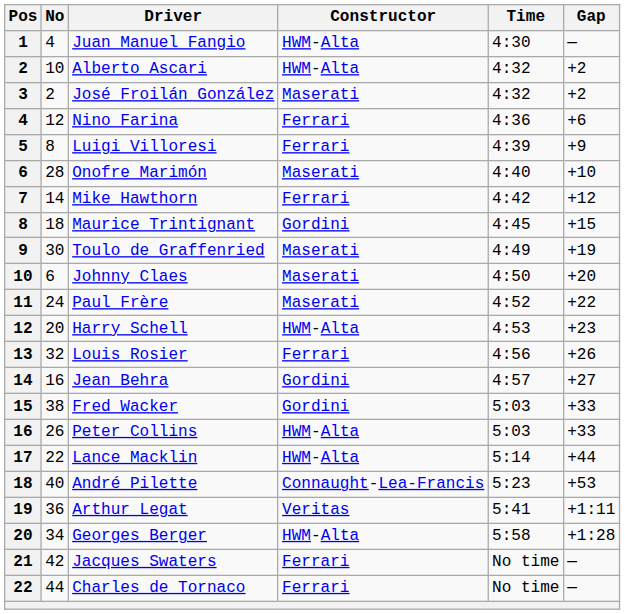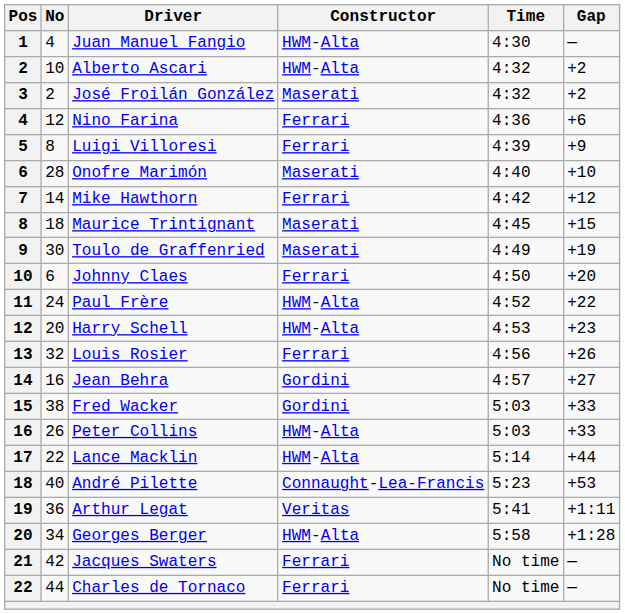 <table class="wikitable sortable" style="font-size: 95%;">
 <tr>
 <th>Pos</th>
 <th>No</th>
 <th>Driver</th>
 <th>Constructor</th>
 <th>Time</th>
 <th>Gap</th>
 </tr>
 <tr>
 <th>1</th>
 <td>4</td>
 <td> <a href='#'>Juan Manuel Fangio</a></td>
 <td><a href='#'>HWM</a>-<a href='#'>Alta</a></td>
 <td>4:30</td>
 <td>—</td>
 </tr>
 <tr>
 <th>2</th>
 <td>10</td>
 <td> <a href='#'>Alberto Ascari</a></td>
 <td><a href='#'>HWM</a>-<a href='#'>Alta</a></td>
 <td>4:32</td>
 <td>+2</td>
 </tr>
 <tr>
 <th>3</th>
 <td>2</td>
 <td> <a href='#'>José Froilán González</a></td>
 <td><a href='#'>Maserati</a></td>
 <td>4:32</td>
 <td>+2</td>
 </tr>
 <tr>
 <th>4</th>
 <td>12</td>
 <td> <a href='#'>Nino Farina</a></td>
 <td><a href='#'>Ferrari</a></td>
 <td>4:36</td>
 <td>+6</td>
 </tr>
 <tr>
 <th>5</th>
 <td>8</td>
 <td> <a href='#'>Luigi Villoresi</a></td>
 <td><a href='#'>Ferrari</a></td>
 <td>4:39</td>
 <td>+9</td>
 </tr>
 <tr>
 <th>6</th>
 <td>28</td>
 <td> <a href='#'>Onofre Marimón</a></td>
 <td><a href='#'>Maserati</a></td>
 <td>4:40</td>
 <td>+10</td>
 </tr>
 <tr>
 <th>7</th>
 <td>14</td>
 <td> <a href='#'>Mike Hawthorn</a></td>
 <td><a href='#'>Ferrari</a></td>
 <td>4:42</td>
 <td>+12</td>
 </tr>
 <tr>
 <th>8</th>
 <td>18</td>
 <td> <a href='#'>Maurice Trintignant</a></td>
-<td><a href='#'>Gordini</a></td>
+<td><a href='#'>Maserati</a></td>
 <td>4:45</td>
 <td>+15</td>
 </tr>
 <tr>
 <th>9</th>
 <td>30</td>
 <td> <a href='#'>Toulo de Graffenried</a></td>
 <td><a href='#'>Maserati</a></td>
 <td>4:49</td>
 <td>+19</td>
 </tr>
 <tr>
 <th>10</th>
 <td>6</td>
 <td> <a href='#'>Johnny Claes</a></td>
-<td><a href='#'>Maserati</a></td>
+<td><a href='#'>Ferrari</a></td>
 <td>4:50</td>
 <td>+20</td>
 </tr>
 <tr>
 <th>11</th>
 <td>24</td>
 <td> <a href='#'>Paul Frère</a></td>
-<td><a href='#'>Maserati</a></td>
+<td><a href='#'>HWM</a>-<a href='#'>Alta</a></td>
 <td>4:52</td>
 <td>+22</td>
 </tr>
 <tr>
 <th>12</th>
 <td>20</td>
 <td> <a href='#'>Harry Schell</a></td>
 <td><a href='#'>HWM</a>-<a href='#'>Alta</a></td>
 <td>4:53</td>
 <td>+23</td>
 </tr>
 <tr>
 <th>13</th>
 <td>32</td>
 <td> <a href='#'>Louis Rosier</a></td>
 <td><a href='#'>Ferrari</a></td>
 <td>4:56</td>
 <td>+26</td>
 </tr>
 <tr>
 <th>14</th>
 <td>16</td>
 <td> <a href='#'>Jean Behra</a></td>
 <td><a href='#'>Gordini</a></td>
 <td>4:57</td>
 <td>+27</td>
 </tr>
 <tr>
 <th>15</th>
 <td>38</td>
 <td> <a href='#'>Fred Wacker</a></td>
 <td><a href='#'>Gordini</a></td>
 <td>5:03</td>
 <td>+33</td>
 </tr>
 <tr>
 <th>16</th>
 <td>26</td>
 <td> <a href='#'>Peter Collins</a></td>
 <td><a href='#'>HWM</a>-<a href='#'>Alta</a></td>
 <td>5:03</td>
 <td>+33</td>
 </tr>
 <tr>
 <th>17</th>
 <td>22</td>
 <td> <a href='#'>Lance Macklin</a></td>
 <td><a href='#'>HWM</a>-<a href='#'>Alta</a></td>
 <td>5:14</td>
 <td>+44</td>
 </tr>
 <tr>
 <th>18</th>
 <td>40</td>
 <td> <a href='#'>André Pilette</a></td>
 <td><a href='#'>Connaught</a>-<a href='#'>Lea-Francis</a></td>
 <td>5:23</td>
 <td>+53</td>
 </tr>
 <tr>
 <th>19</th>
 <td>36</td>
 <td> <a href='#'>Arthur Legat</a></td>
 <td><a href='#'>Veritas</a></td>
 <td>5:41</td>
 <td>+1:11</td>
 </tr>
 <tr>
 <th>20</th>
 <td>34</td>
 <td> <a href='#'>Georges Berger</a></td>
 <td><a href='#'>HWM</a>-<a href='#'>Alta</a></td>
 <td>5:58</td>
 <td>+1:28</td>
 </tr>
 <tr>
 <th>21</th>
 <td>42</td>
 <td> <a href='#'>Jacques Swaters</a></td>
 <td><a href='#'>Ferrari</a></td>
 <td>No time</td>
 <td>—</td>
 </tr>
 <tr>
 <th>22</th>
 <td>44</td>
 <td> <a href='#'>Charles de Tornaco</a></td>
 <td><a href='#'>Ferrari</a></td>
 <td>No time</td>
 <td>—</td>
 </tr>
 <tr>
 <th colspan="6"></th>
 </tr>
 </table>
